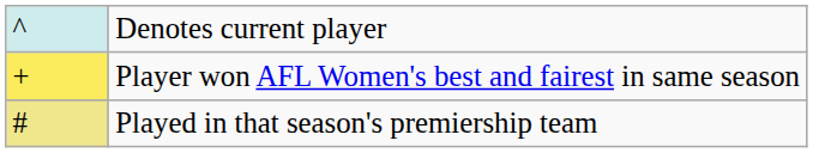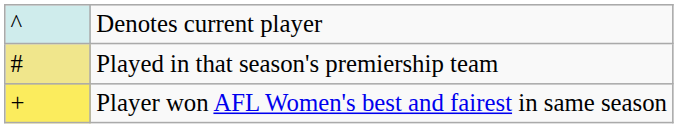 <table class="wikitable">
 <tr>
 <td style="background:#cfecec; width:3em;">^</td>
 <td>Denotes current player</td>
 </tr>
 <tr>
+<td style="background-color: #F0E68C; width:3em;">#</td>
+<td>Played in that season's premiership team</td>
+</tr>
+<tr>
 <td style="background:#FBEC5D; width:3em;">+</td>
 <td>Player won <a href='#'>AFL Women's best and fairest</a> in same season</td>
 </tr>
-<tr>
-<td style="background-color: #F0E68C; width:3em;">#</td>
-<td>Played in that season's premiership team</td>
-</tr>
 </table>
